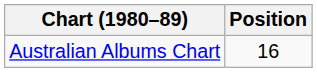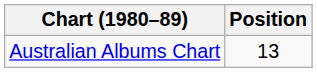 <table class="wikitable" style="text-align:center">
 <tr>
 <th>Chart (1980–89)</th>
 <th>Position</th>
 </tr>
 <tr>
 <td align="left"><a href='#'>Australian Albums Chart</a></td>
-<td>16</td>
+<td>13</td>
 </tr>
 </table>
